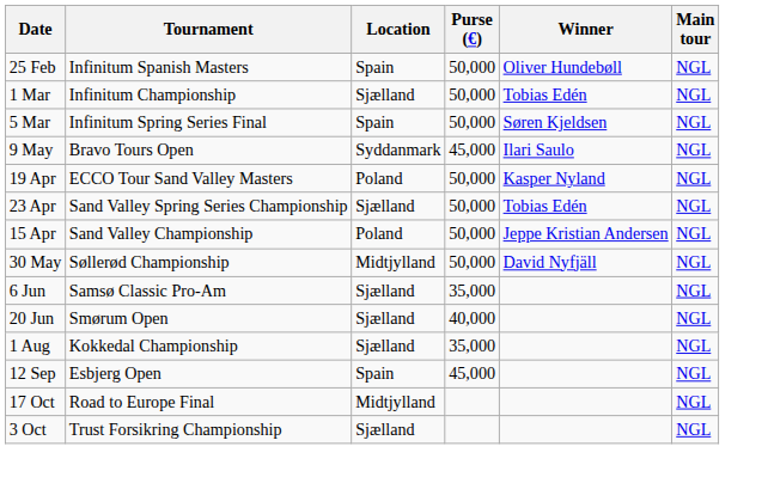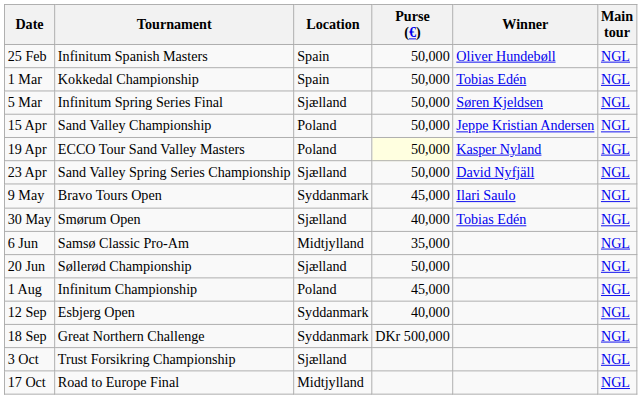 <table class="wikitable" style="font-size:95%;">
 <tr>
 <th>Date</th>
 <th>Tournament</th>
 <th>Location</th>
 <th>Purse<br>(<a href='#'>€</a>)</th>
 <th>Winner</th>
 <th>Main<br>tour</th>
 </tr>
 <tr>
 <td>25 Feb</td>
 <td>Infinitum Spanish Masters</td>
 <td>Spain</td>
 <td align=right>50,000</td>
 <td> <a href='#'>Oliver Hundebøll</a></td>
 <td><a href='#'>NGL</a></td>
 </tr>
 <tr>
 <td>1 Mar</td>
-<td>Infinitum Championship</td>
-<td>Sjælland</td>
+<td>Kokkedal Championship</td>
+<td>Spain</td>
 <td align=right>50,000</td>
 <td> <a href='#'>Tobias Edén</a></td>
 <td><a href='#'>NGL</a></td>
 </tr>
 <tr>
 <td>5 Mar</td>
 <td>Infinitum Spring Series Final</td>
-<td>Spain</td>
+<td>Sjælland</td>
 <td align=right>50,000</td>
 <td> <a href='#'>Søren Kjeldsen</a></td>
+<td><a href='#'>NGL</a></td>
+</tr>
+<tr>
+<td>15 Apr</td>
+<td>Sand Valley Championship</td>
+<td>Poland</td>
+<td align=right>50,000</td>
+<td> <a href='#'>Jeppe Kristian Andersen</a></td>
+<td><a href='#'>NGL</a></td>
+</tr>
+<tr>
+<td>19 Apr</td>
+<td>ECCO Tour Sand Valley Masters</td>
+<td>Poland</td>
+<td align=right style="background: lightyellow;">50,000</td>
+<td> <a href='#'>Kasper Nyland</a></td>
+<td><a href='#'>NGL</a></td>
+</tr>
+<tr>
+<td>23 Apr</td>
+<td>Sand Valley Spring Series Championship</td>
+<td>Sjælland</td>
+<td align=right>50,000</td>
+<td> <a href='#'>David Nyfjäll</a></td>
 <td><a href='#'>NGL</a></td>
 </tr>
 <tr>
 <td>9 May</td>
 <td>Bravo Tours Open</td>
 <td>Syddanmark</td>
 <td align=right>45,000</td>
 <td> <a href='#'>Ilari Saulo</a></td>
 <td><a href='#'>NGL</a></td>
 </tr>
 <tr>
-<td>19 Apr</td>
-<td>ECCO Tour Sand Valley Masters</td>
-<td>Poland</td>
-<td align=right>50,000</td>
-<td> <a href='#'>Kasper Nyland</a></td>
-<td><a href='#'>NGL</a></td>
-</tr>
-<tr>
-<td>23 Apr</td>
-<td>Sand Valley Spring Series Championship</td>
+<td>30 May</td>
+<td>Smørum Open</td>
 <td>Sjælland</td>
-<td align=right>50,000</td>
+<td align=right>40,000</td>
 <td> <a href='#'>Tobias Edén</a></td>
-<td><a href='#'>NGL</a></td>
-</tr>
-<tr>
-<td>15 Apr</td>
-<td>Sand Valley Championship</td>
-<td>Poland</td>
-<td align=right>50,000</td>
-<td> <a href='#'>Jeppe Kristian Andersen</a></td>
-<td><a href='#'>NGL</a></td>
-</tr>
-<tr>
-<td>30 May</td>
-<td>Søllerød Championship</td>
-<td>Midtjylland</td>
-<td align=right>50,000</td>
-<td> <a href='#'>David Nyfjäll</a></td>
 <td><a href='#'>NGL</a></td>
 </tr>
 <tr>
 <td>6 Jun</td>
 <td>Samsø Classic Pro-Am</td>
-<td>Sjælland</td>
+<td>Midtjylland</td>
 <td align=right>35,000</td>
 <td></td>
 <td><a href='#'>NGL</a></td>
 </tr>
 <tr>
 <td>20 Jun</td>
-<td>Smørum Open</td>
+<td>Søllerød Championship</td>
 <td>Sjælland</td>
-<td align=right>40,000</td>
+<td align=right>50,000</td>
 <td></td>
 <td><a href='#'>NGL</a></td>
 </tr>
 <tr>
 <td>1 Aug</td>
-<td>Kokkedal Championship</td>
-<td>Sjælland</td>
-<td align=right>35,000</td>
+<td>Infinitum Championship</td>
+<td>Poland</td>
+<td align=right>45,000</td>
 <td></td>
 <td><a href='#'>NGL</a></td>
 </tr>
 <tr>
 <td>12 Sep</td>
 <td>Esbjerg Open</td>
-<td>Spain</td>
-<td align=right>45,000</td>
+<td>Syddanmark</td>
+<td align=right>40,000</td>
+<td></td>
+<td><a href='#'>NGL</a></td>
+</tr>
+<tr>
+<td>18 Sep</td>
+<td>Great Northern Challenge</td>
+<td>Syddanmark</td>
+<td align=right>DKr 500,000</td>
+<td></td>
+<td><a href='#'>NGL</a></td>
+</tr>
+<tr>
+<td>3 Oct</td>
+<td>Trust Forsikring Championship</td>
+<td>Sjælland</td>
+<td align=right></td>
 <td></td>
 <td><a href='#'>NGL</a></td>
 </tr>
 <tr>
 <td>17 Oct</td>
 <td>Road to Europe Final</td>
 <td>Midtjylland</td>
 <td align=right></td>
 <td></td>
 <td><a href='#'>NGL</a></td>
 </tr>
-<tr>
-<td>3 Oct</td>
-<td>Trust Forsikring Championship</td>
-<td>Sjælland</td>
-<td align=right></td>
-<td></td>
-<td><a href='#'>NGL</a></td>
-</tr>
 </table>
